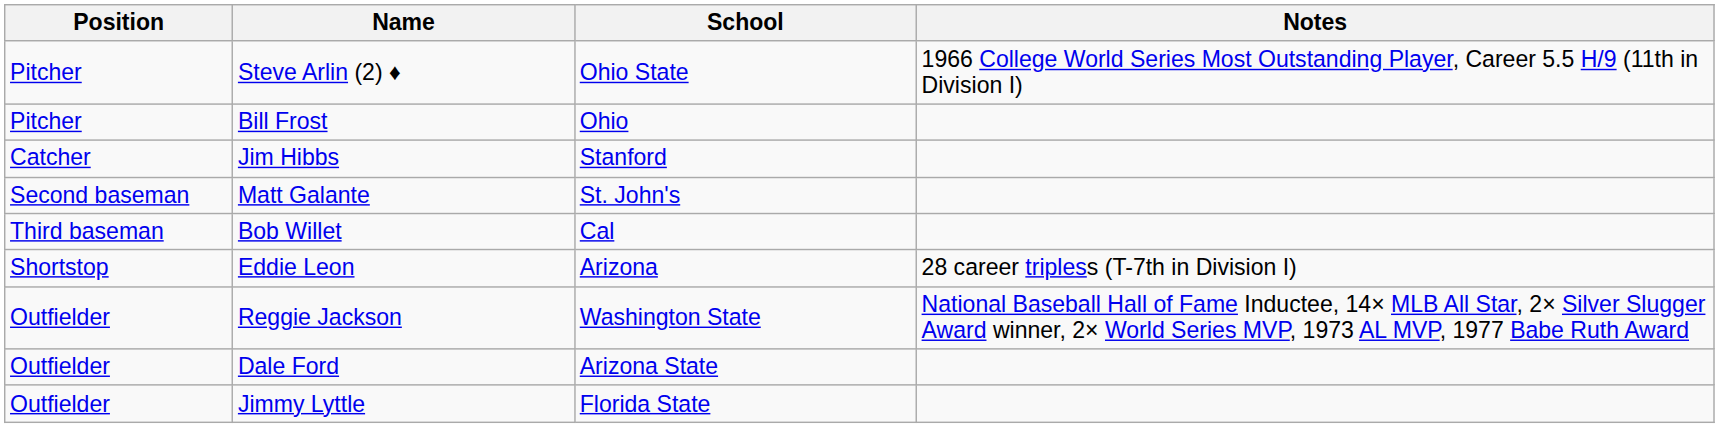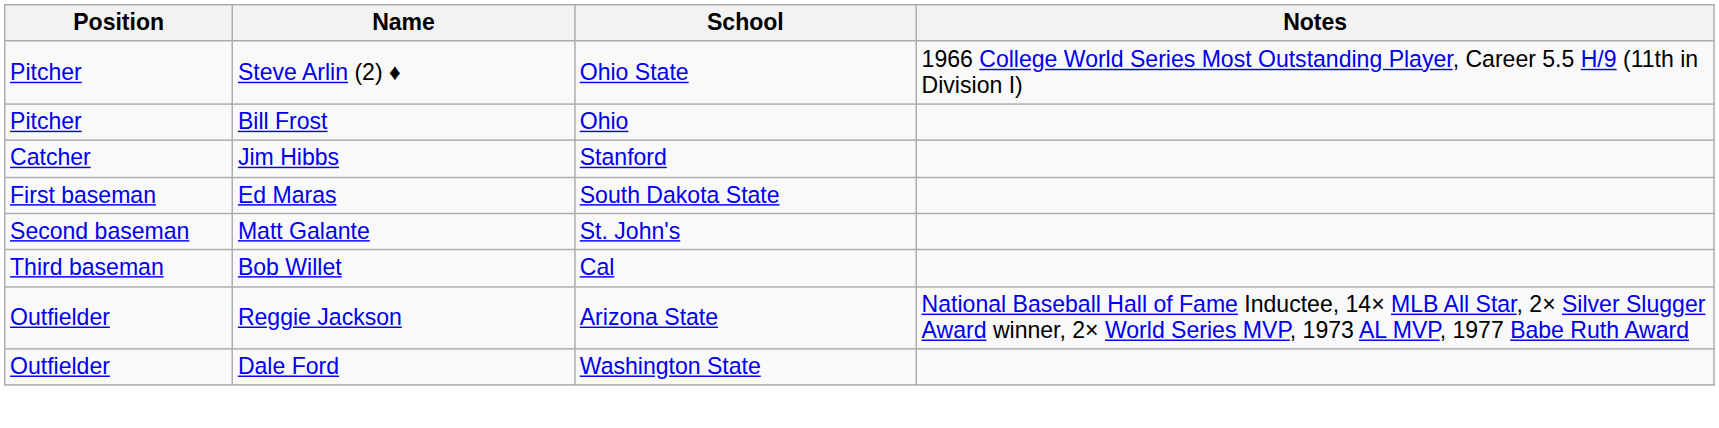 <table class="wikitable sortable" style="width:75%;">
 <tr>
 <th width=10%>Position</th>
 <th width=15%>Name</th>
 <th width=15%>School</th>
 <th width=35% class="unsortable">Notes</th>
 </tr>
 <tr>
 <td><a href='#'>Pitcher</a></td>
 <td><a href='#'>Steve Arlin</a> (2) ♦</td>
 <td><a href='#'>Ohio State</a></td>
 <td>1966 <a href='#'>College World Series Most Outstanding Player</a>, Career 5.5 <a href='#'>H/9</a> (11th in Division I)</td>
 </tr>
 <tr>
 <td><a href='#'>Pitcher</a></td>
 <td><a href='#'>Bill Frost</a></td>
 <td><a href='#'>Ohio</a></td>
 <td></td>
 </tr>
 <tr>
 <td><a href='#'>Catcher</a></td>
 <td><a href='#'>Jim Hibbs</a></td>
 <td><a href='#'>Stanford</a></td>
 <td></td>
 </tr>
 <tr>
+<td><a href='#'>First baseman</a></td>
+<td><a href='#'>Ed Maras</a></td>
+<td><a href='#'>South Dakota State</a></td>
+<td></td>
+</tr>
+<tr>
 <td><a href='#'>Second baseman</a></td>
 <td><a href='#'>Matt Galante</a></td>
 <td><a href='#'>St. John's</a></td>
 <td></td>
 </tr>
 <tr>
 <td><a href='#'>Third baseman</a></td>
 <td><a href='#'>Bob Willet</a></td>
 <td><a href='#'>Cal</a></td>
 <td></td>
 </tr>
 <tr>
-<td><a href='#'>Shortstop</a></td>
-<td><a href='#'>Eddie Leon</a></td>
-<td><a href='#'>Arizona</a></td>
-<td>28 career <a href='#'>triples</a>s (T-7th in Division I)</td>
-</tr>
-<tr>
 <td><a href='#'>Outfielder</a></td>
 <td><a href='#'>Reggie Jackson</a></td>
-<td><a href='#'>Washington State</a></td>
+<td><a href='#'>Arizona State</a></td>
 <td><a href='#'>National Baseball Hall of Fame</a> Inductee, 14× <a href='#'>MLB All Star</a>, 2× <a href='#'>Silver Slugger Award</a> winner, 2× <a href='#'>World Series MVP</a>, 1973 <a href='#'>AL MVP</a>, 1977 <a href='#'>Babe Ruth Award</a></td>
 </tr>
 <tr>
 <td><a href='#'>Outfielder</a></td>
 <td><a href='#'>Dale Ford</a></td>
-<td><a href='#'>Arizona State</a></td>
-<td></td>
-</tr>
-<tr>
-<td><a href='#'>Outfielder</a></td>
-<td><a href='#'>Jimmy Lyttle</a></td>
-<td><a href='#'>Florida State</a></td>
+<td><a href='#'>Washington State</a></td>
 <td></td>
 </tr>
 </table>
